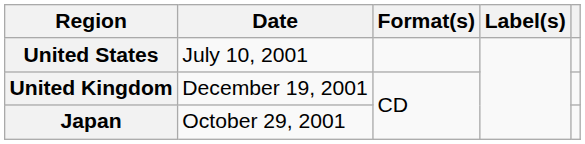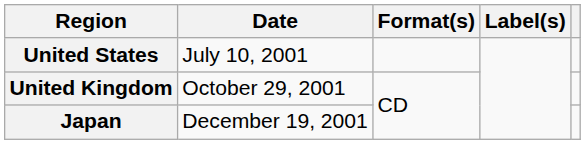 <table class="wikitable plainrowheaders">
 <tr>
 <th scope="col">Region</th>
 <th scope="col">Date</th>
 <th scope="col">Format(s)</th>
 <th scope="col">Label(s)</th>
 <th scope="col"></th>
 </tr>
 <tr>
 <th scope="row">United States</th>
 <td>July 10, 2001</td>
 <td></td>
 <td rowspan="3"></td>
 <td></td>
 </tr>
 <tr>
 <th scope="row">United Kingdom</th>
-<td>December 19, 2001</td>
+<td>October 29, 2001</td>
 <td rowspan="2">CD</td>
 <td></td>
 </tr>
 <tr>
 <th scope="row">Japan</th>
-<td>October 29, 2001</td>
+<td>December 19, 2001</td>
 <td></td>
 </tr>
 </table>
